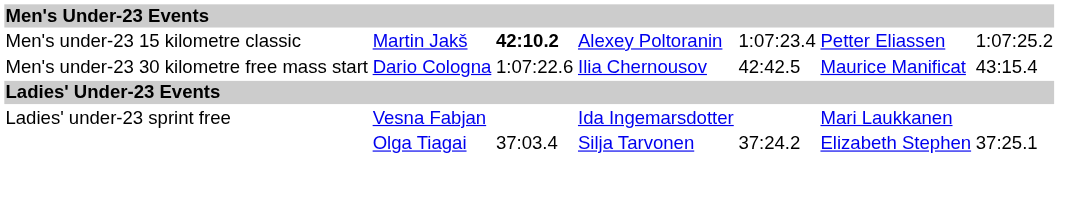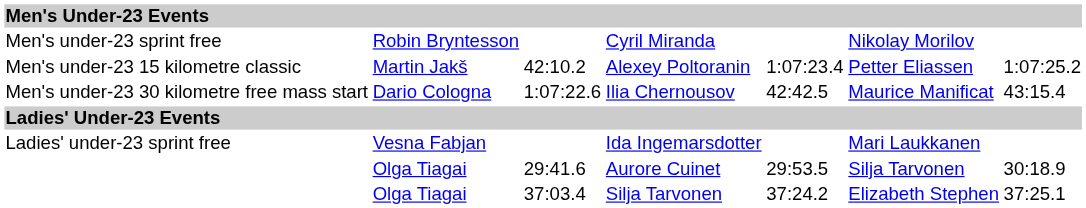 <table>
 <tr style="background:#ccc;">
 <td colspan=7><strong>Men's Under-23 Events</strong></td>
 </tr>
 <tr>
+<td>Men's under-23 sprint free</td>
+<td><a href='#'>Robin Bryntesson</a><br></td>
+<td></td>
+<td><a href='#'>Cyril Miranda</a><br></td>
+<td></td>
+<td><a href='#'>Nikolay Morilov</a><br></td>
+<td></td>
+</tr>
+<tr>
 <td>Men's under-23 15 kilometre classic</td>
 <td><a href='#'>Martin Jakš</a><br></td>
-<td><strong>42:10.2</strong></td>
+<td>42:10.2</td>
 <td><a href='#'>Alexey Poltoranin</a><br></td>
 <td>1:07:23.4</td>
 <td><a href='#'>Petter Eliassen</a><br></td>
 <td>1:07:25.2</td>
 </tr>
 <tr>
 <td>Men's under-23 30 kilometre free mass start</td>
 <td><a href='#'>Dario Cologna</a><br></td>
 <td>1:07:22.6</td>
 <td><a href='#'>Ilia Chernousov</a><br></td>
 <td>42:42.5</td>
 <td><a href='#'>Maurice Manificat</a><br></td>
 <td>43:15.4</td>
 </tr>
 <tr style="background:#ccc;">
 <td colspan=7><strong>Ladies' Under-23 Events</strong></td>
 </tr>
 <tr>
 <td>Ladies' under-23 sprint free</td>
 <td><a href='#'>Vesna Fabjan</a><br></td>
 <td></td>
 <td><a href='#'>Ida Ingemarsdotter</a><br></td>
 <td></td>
 <td><a href='#'>Mari Laukkanen</a><br></td>
 <td></td>
 </tr>
 <tr>
 <td></td>
 <td><a href='#'>Olga Tiagai</a><br></td>
+<td>29:41.6</td>
+<td><a href='#'>Aurore Cuinet</a><br></td>
+<td>29:53.5</td>
+<td><a href='#'>Silja Tarvonen</a><br></td>
+<td>30:18.9</td>
+</tr>
+<tr>
+<td></td>
+<td><a href='#'>Olga Tiagai</a><br></td>
 <td>37:03.4</td>
 <td><a href='#'>Silja Tarvonen</a><br></td>
 <td>37:24.2</td>
 <td><a href='#'>Elizabeth Stephen</a><br></td>
 <td>37:25.1</td>
 </tr>
 </table>
